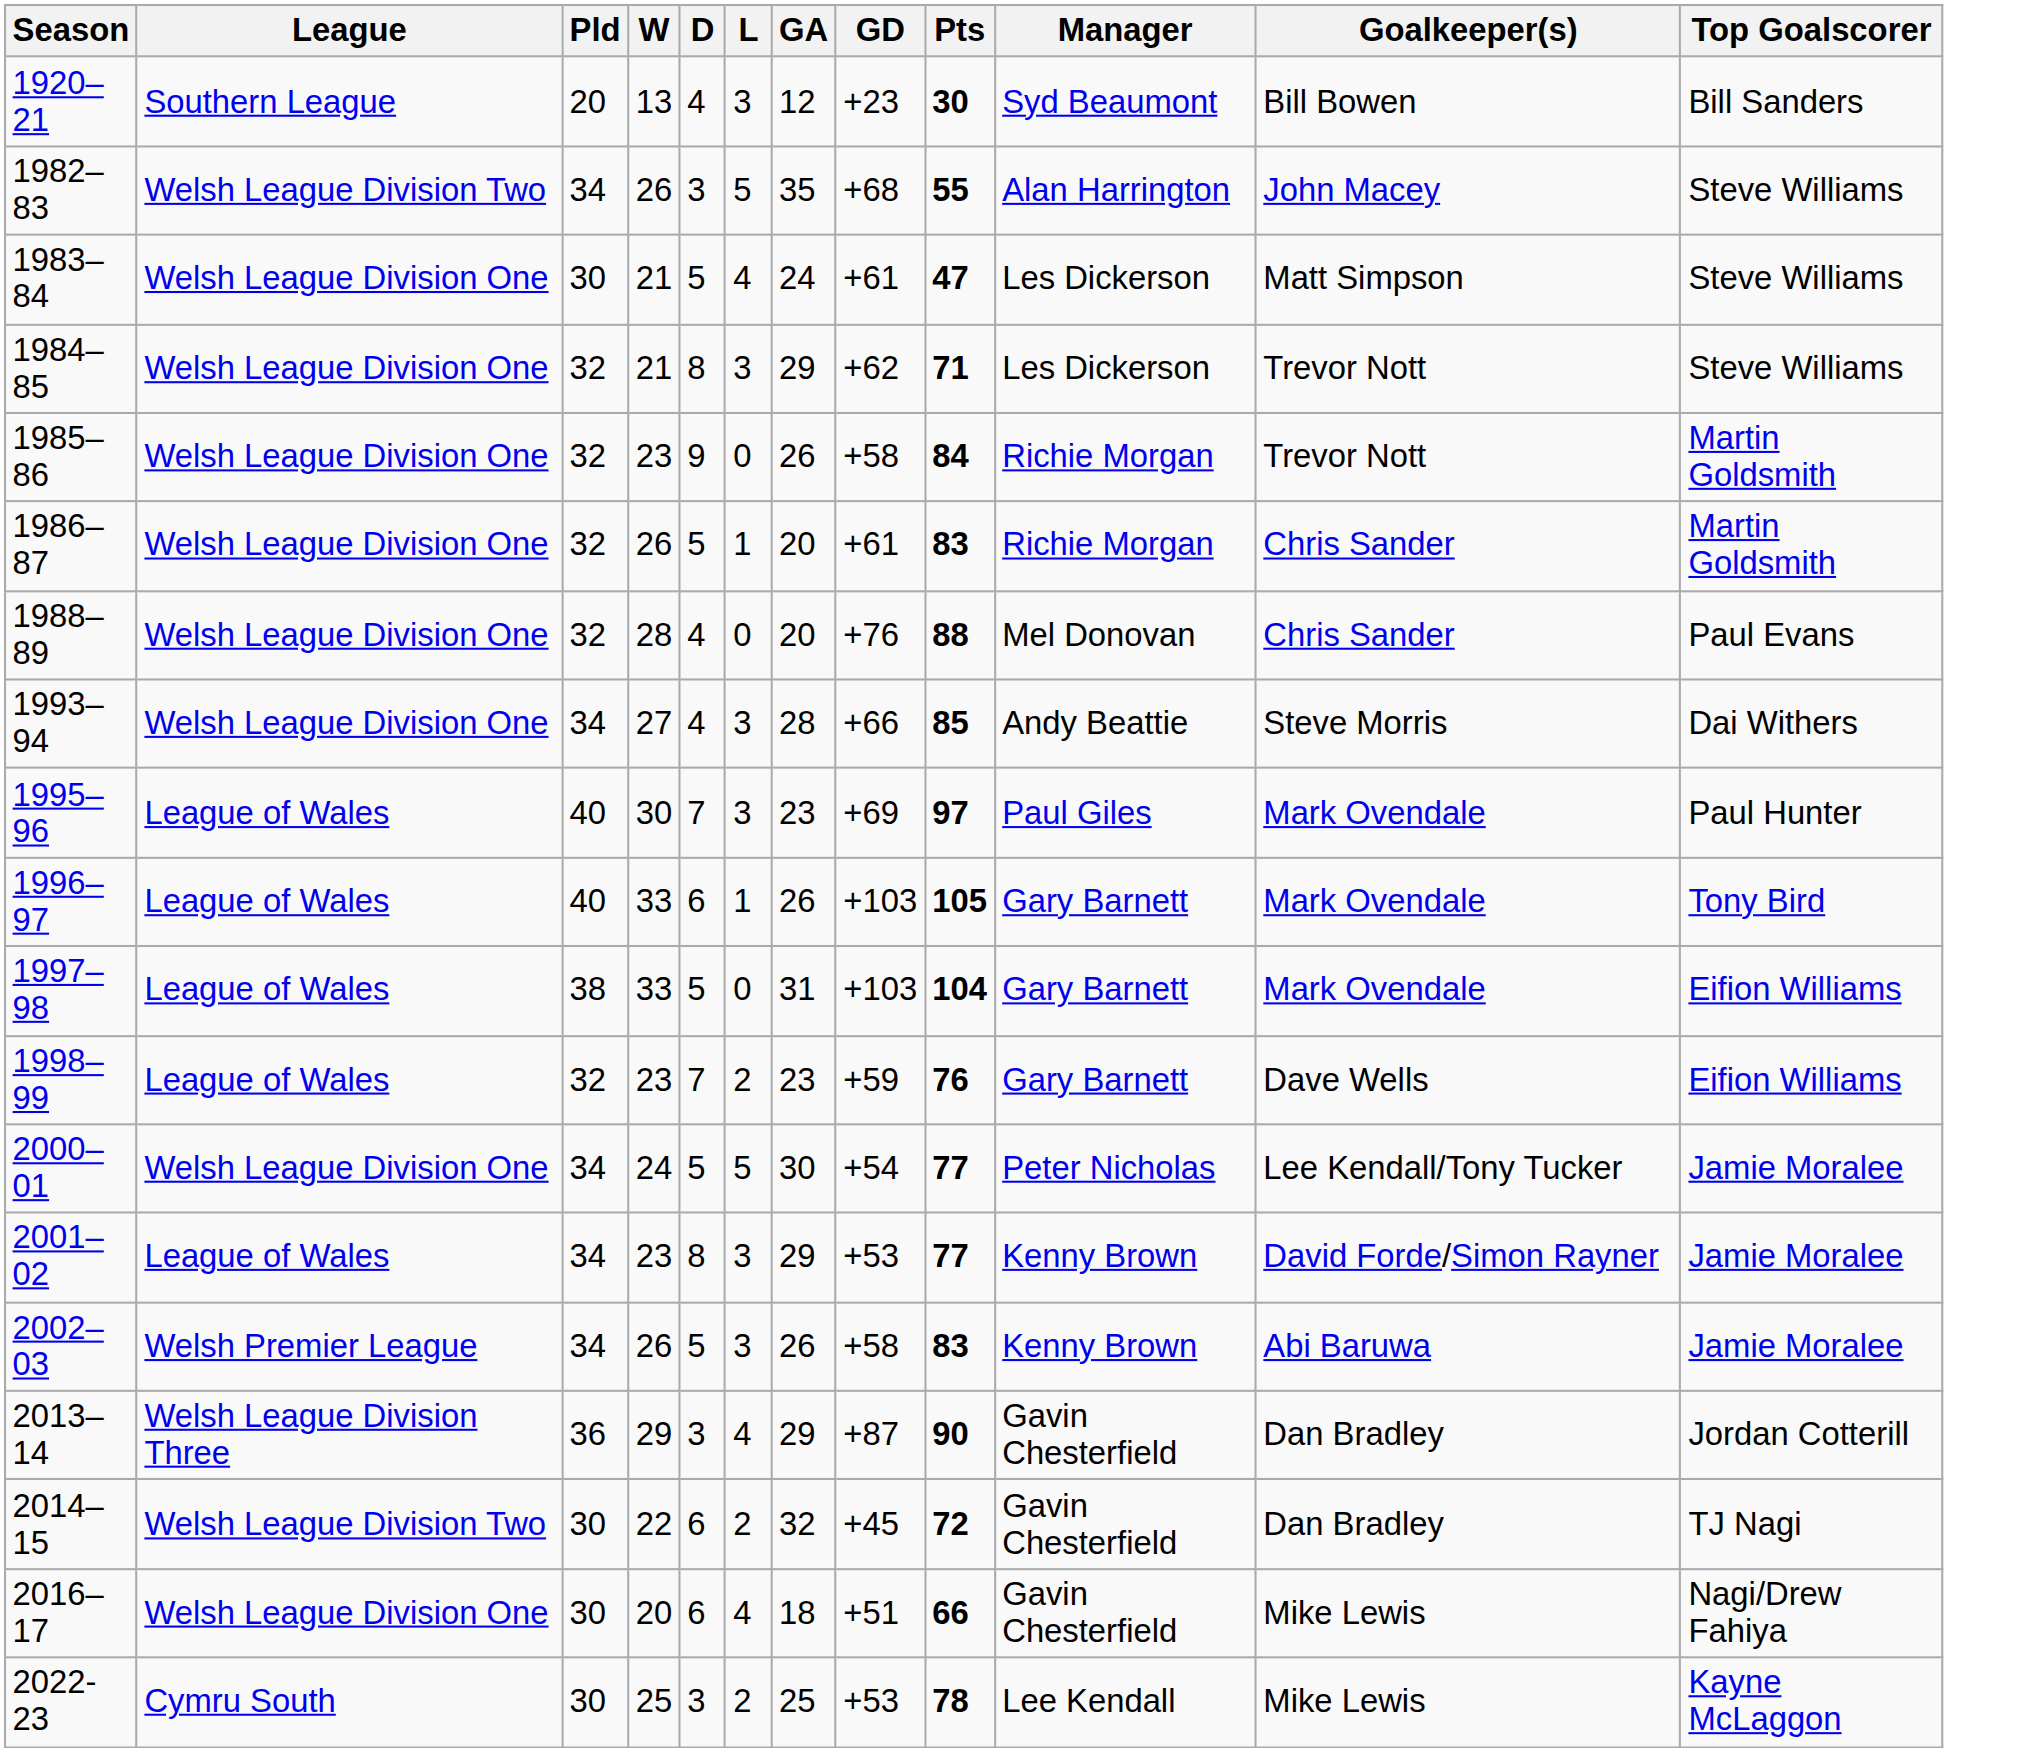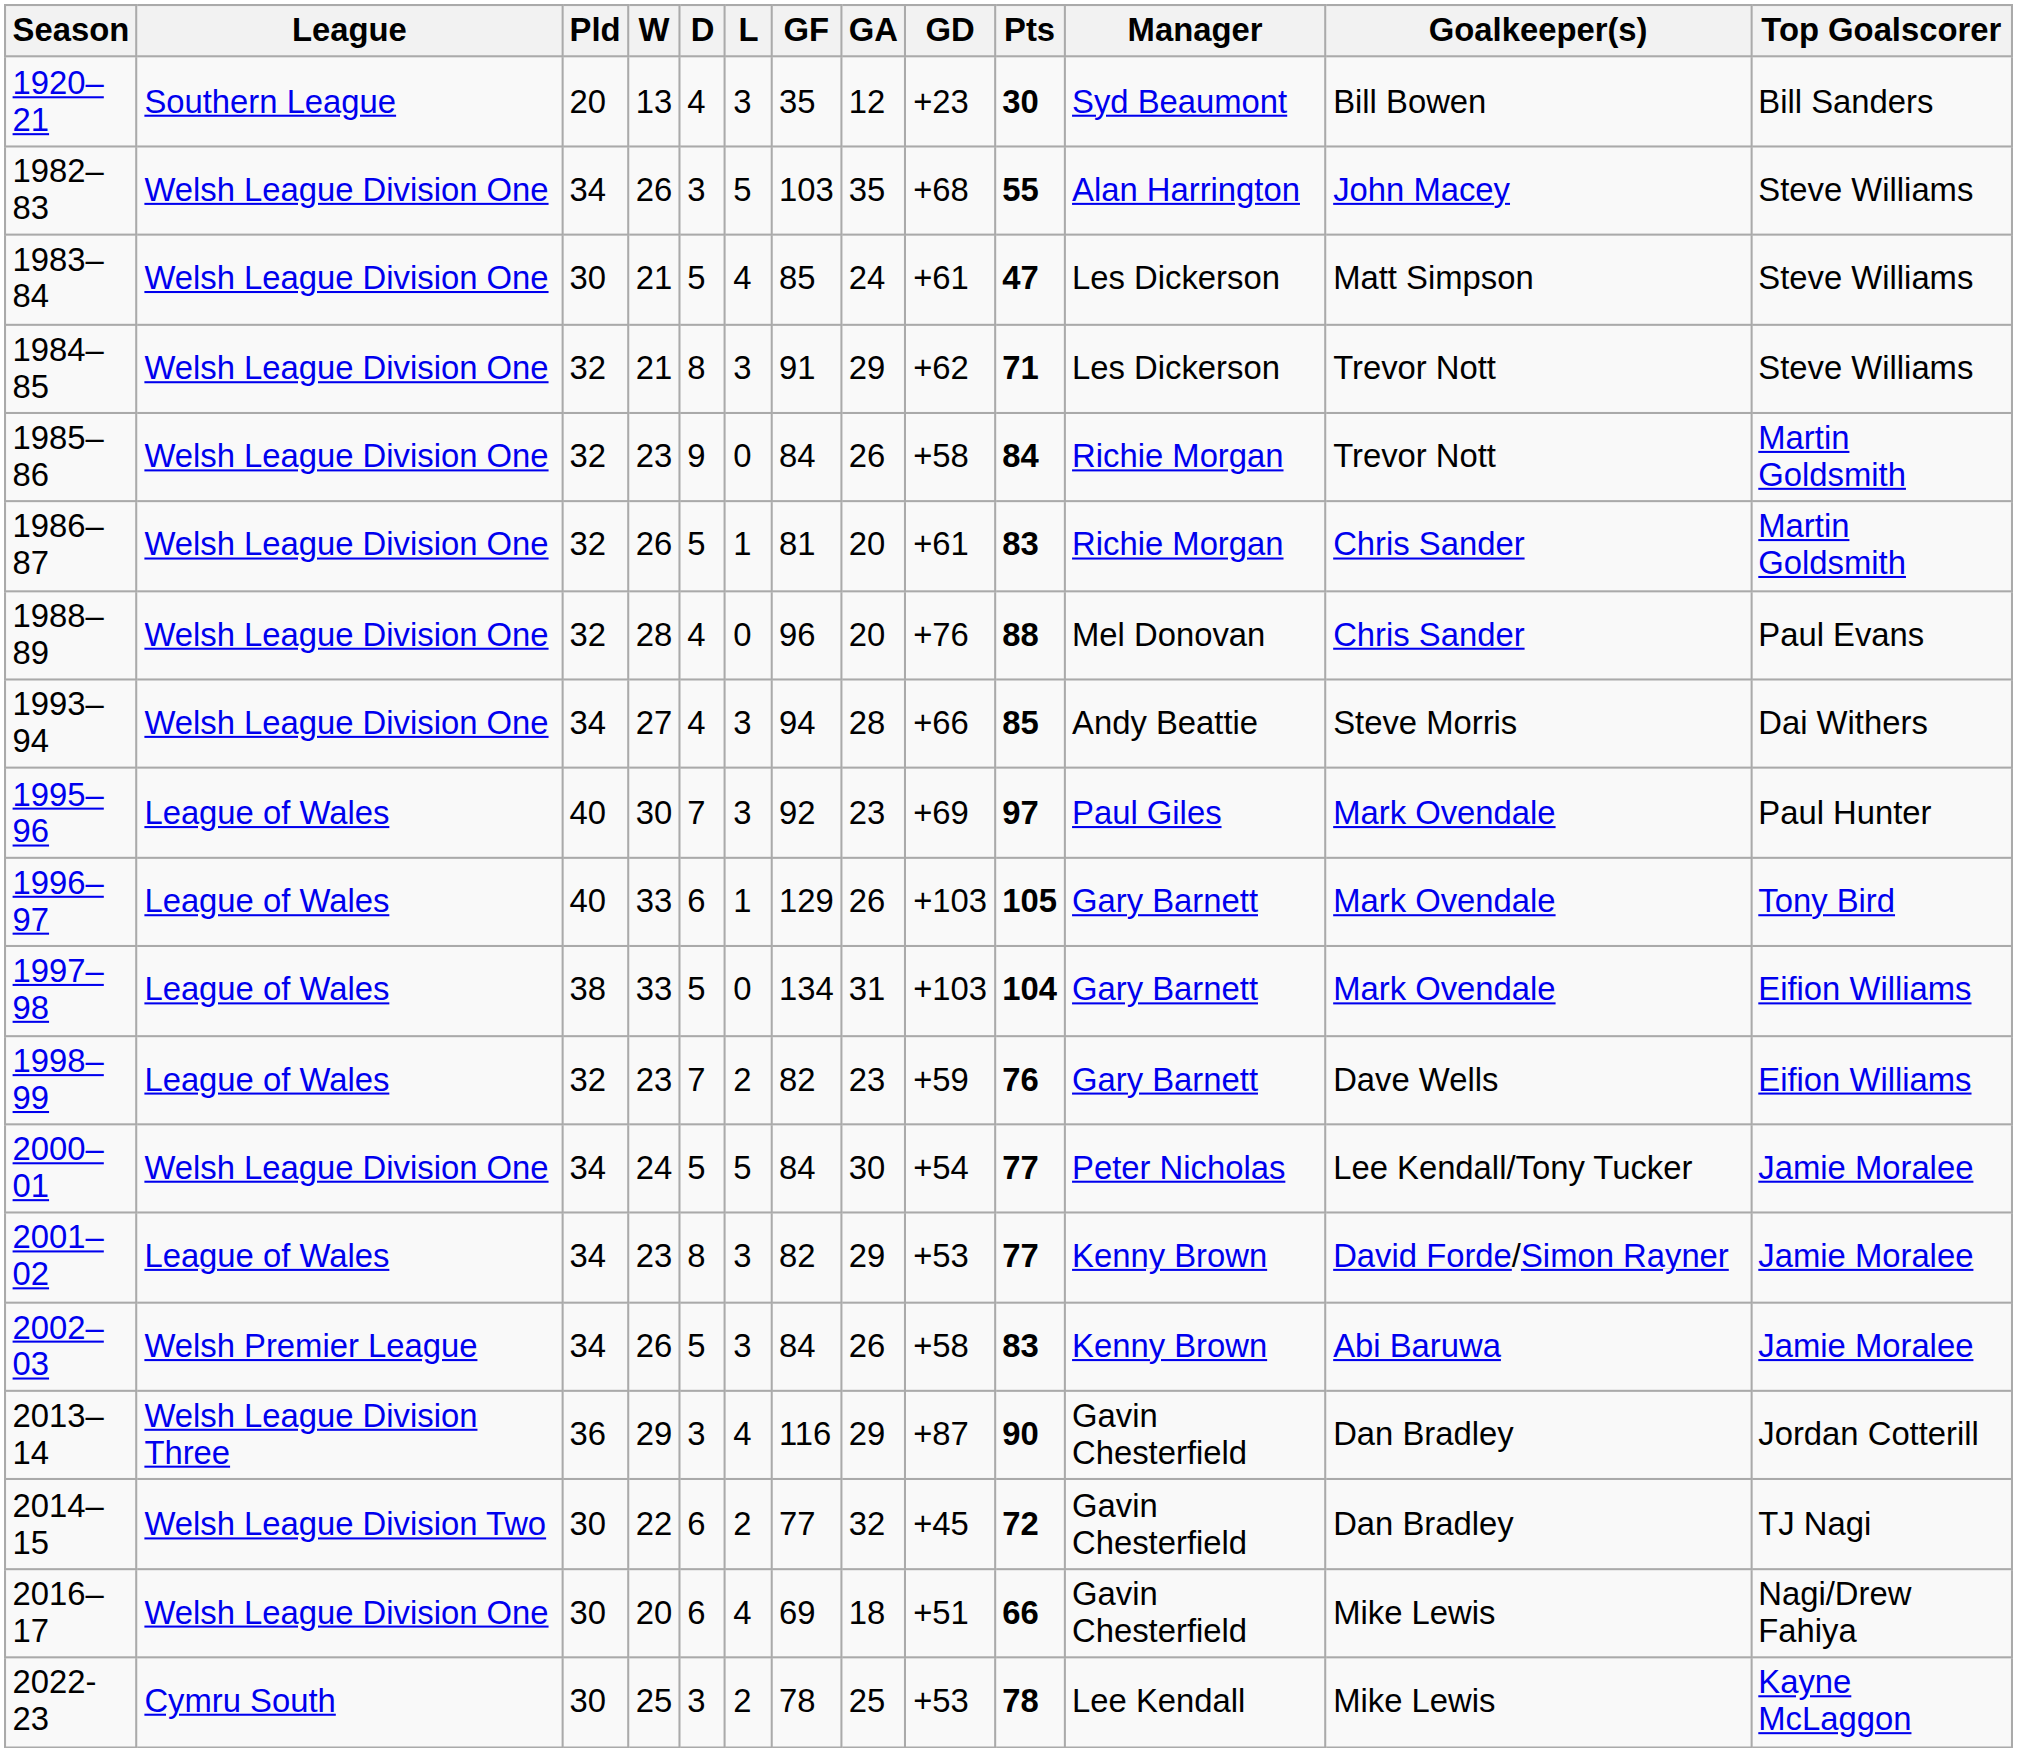 <table class="wikitable" style="text-align: left;">
 <tr>
 <th width=55>Season</th>
 <th width=200>League</th>
 <th width=15>Pld</th>
 <th width=15>W</th>
 <th width=15>D</th>
 <th width=15>L</th>
+<th width=15>GF</th>
 <th width=15>GA</th>
 <th width=15>GD</th>
 <th width=15>Pts</th>
 <th width=120>Manager</th>
 <th width=200>Goalkeeper(s)</th>
 <th width=120>Top Goalscorer</th>
 </tr>
 <tr>
 <td><a href='#'>1920–21</a></td>
 <td align=left><a href='#'>Southern League</a></td>
 <td>20</td>
 <td>13</td>
 <td>4</td>
 <td>3</td>
+<td>35</td>
 <td>12</td>
 <td>+23</td>
 <td><strong>30</strong></td>
 <td><a href='#'>Syd Beaumont</a></td>
 <td>Bill Bowen</td>
 <td>Bill Sanders</td>
 </tr>
 <tr>
 <td>1982–83</td>
-<td align=left><a href='#'>Welsh League Division Two</a></td>
+<td align=left><a href='#'>Welsh League Division One</a></td>
 <td>34</td>
 <td>26</td>
 <td>3</td>
 <td>5</td>
+<td>103</td>
 <td>35</td>
 <td>+68</td>
 <td><strong>55</strong></td>
 <td><a href='#'>Alan Harrington</a></td>
 <td><a href='#'>John Macey</a></td>
 <td>Steve Williams</td>
 </tr>
 <tr>
 <td>1983–84</td>
 <td align=left><a href='#'>Welsh League Division One</a></td>
 <td>30</td>
 <td>21</td>
 <td>5</td>
 <td>4</td>
+<td>85</td>
 <td>24</td>
 <td>+61</td>
 <td><strong>47</strong></td>
 <td>Les Dickerson</td>
 <td>Matt Simpson</td>
 <td>Steve Williams</td>
 </tr>
 <tr>
 <td>1984–85</td>
 <td align=left><a href='#'>Welsh League Division One</a></td>
 <td>32</td>
 <td>21</td>
 <td>8</td>
 <td>3</td>
+<td>91</td>
 <td>29</td>
 <td>+62</td>
 <td><strong>71</strong></td>
 <td>Les Dickerson</td>
 <td>Trevor Nott</td>
 <td>Steve Williams</td>
 </tr>
 <tr>
 <td>1985–86</td>
 <td align=left><a href='#'>Welsh League Division One</a></td>
 <td>32</td>
 <td>23</td>
 <td>9</td>
 <td>0</td>
+<td>84</td>
 <td>26</td>
 <td>+58</td>
 <td><strong>84</strong></td>
 <td><a href='#'>Richie Morgan</a></td>
 <td>Trevor Nott</td>
 <td><a href='#'>Martin Goldsmith</a></td>
 </tr>
 <tr>
 <td>1986–87</td>
 <td align=left><a href='#'>Welsh League Division One</a></td>
 <td>32</td>
 <td>26</td>
 <td>5</td>
 <td>1</td>
+<td>81</td>
 <td>20</td>
 <td>+61</td>
 <td><strong>83</strong></td>
 <td><a href='#'>Richie Morgan</a></td>
 <td><a href='#'>Chris Sander</a></td>
 <td><a href='#'>Martin Goldsmith</a></td>
 </tr>
 <tr>
 <td>1988–89</td>
 <td align=left><a href='#'>Welsh League Division One</a></td>
 <td>32</td>
 <td>28</td>
 <td>4</td>
 <td>0</td>
+<td>96</td>
 <td>20</td>
 <td>+76</td>
 <td><strong>88</strong></td>
 <td>Mel Donovan</td>
 <td><a href='#'>Chris Sander</a></td>
 <td>Paul Evans</td>
 </tr>
 <tr>
 <td>1993–94</td>
 <td align=left><a href='#'>Welsh League Division One</a></td>
 <td>34</td>
 <td>27</td>
 <td>4</td>
 <td>3</td>
+<td>94</td>
 <td>28</td>
 <td>+66</td>
 <td><strong>85</strong></td>
 <td>Andy Beattie</td>
 <td>Steve Morris</td>
 <td>Dai Withers</td>
 </tr>
 <tr>
 <td><a href='#'>1995–96</a></td>
 <td align=left><a href='#'>League of Wales</a></td>
 <td>40</td>
 <td>30</td>
 <td>7</td>
 <td>3</td>
+<td>92</td>
 <td>23</td>
 <td>+69</td>
 <td><strong>97</strong></td>
 <td><a href='#'>Paul Giles</a></td>
 <td><a href='#'>Mark Ovendale</a></td>
 <td>Paul Hunter</td>
 </tr>
 <tr>
 <td><a href='#'>1996–97</a></td>
 <td align=left><a href='#'>League of Wales</a></td>
 <td>40</td>
 <td>33</td>
 <td>6</td>
 <td>1</td>
+<td>129</td>
 <td>26</td>
 <td>+103</td>
 <td><strong>105</strong></td>
 <td><a href='#'>Gary Barnett</a></td>
 <td><a href='#'>Mark Ovendale</a></td>
 <td><a href='#'>Tony Bird</a></td>
 </tr>
 <tr>
 <td><a href='#'>1997–98</a></td>
 <td align=left><a href='#'>League of Wales</a></td>
 <td>38</td>
 <td>33</td>
 <td>5</td>
 <td>0</td>
+<td>134</td>
 <td>31</td>
 <td>+103</td>
 <td><strong>104</strong></td>
 <td><a href='#'>Gary Barnett</a></td>
 <td><a href='#'>Mark Ovendale</a></td>
 <td><a href='#'>Eifion Williams</a></td>
 </tr>
 <tr>
 <td><a href='#'>1998–99</a></td>
 <td align=left><a href='#'>League of Wales</a></td>
 <td>32</td>
 <td>23</td>
 <td>7</td>
 <td>2</td>
+<td>82</td>
 <td>23</td>
 <td>+59</td>
 <td><strong>76</strong></td>
 <td><a href='#'>Gary Barnett</a></td>
 <td>Dave Wells</td>
 <td><a href='#'>Eifion Williams</a></td>
 </tr>
 <tr>
 <td><a href='#'>2000–01</a></td>
 <td align=left><a href='#'>Welsh League Division One</a></td>
 <td>34</td>
 <td>24</td>
 <td>5</td>
 <td>5</td>
+<td>84</td>
 <td>30</td>
 <td>+54</td>
 <td><strong>77</strong></td>
 <td><a href='#'>Peter Nicholas</a></td>
 <td>Lee Kendall/Tony Tucker</td>
 <td><a href='#'>Jamie Moralee</a></td>
 </tr>
 <tr>
 <td><a href='#'>2001–02</a></td>
 <td align=left><a href='#'>League of Wales</a></td>
 <td>34</td>
 <td>23</td>
 <td>8</td>
 <td>3</td>
+<td>82</td>
 <td>29</td>
 <td>+53</td>
 <td><strong>77</strong></td>
 <td><a href='#'>Kenny Brown</a></td>
 <td><a href='#'>David Forde</a>/<a href='#'>Simon Rayner</a></td>
 <td><a href='#'>Jamie Moralee</a></td>
 </tr>
 <tr>
 <td><a href='#'>2002–03</a></td>
 <td align=left><a href='#'>Welsh Premier League</a></td>
 <td>34</td>
 <td>26</td>
 <td>5</td>
 <td>3</td>
+<td>84</td>
 <td>26</td>
 <td>+58</td>
 <td><strong>83</strong></td>
 <td><a href='#'>Kenny Brown</a></td>
 <td><a href='#'>Abi Baruwa</a></td>
 <td><a href='#'>Jamie Moralee</a></td>
 </tr>
 <tr>
 <td>2013–14</td>
 <td align=left><a href='#'>Welsh League Division Three</a></td>
 <td>36</td>
 <td>29</td>
 <td>3</td>
 <td>4</td>
+<td>116</td>
 <td>29</td>
 <td>+87</td>
 <td><strong>90</strong></td>
 <td>Gavin Chesterfield</td>
 <td>Dan Bradley</td>
 <td>Jordan Cotterill</td>
 </tr>
 <tr>
 <td>2014–15</td>
 <td align=left><a href='#'>Welsh League Division Two</a></td>
 <td>30</td>
 <td>22</td>
 <td>6</td>
 <td>2</td>
+<td>77</td>
 <td>32</td>
 <td>+45</td>
 <td><strong>72</strong></td>
 <td>Gavin Chesterfield</td>
 <td>Dan Bradley</td>
 <td>TJ Nagi</td>
 </tr>
 <tr>
 <td>2016–17</td>
 <td align=left><a href='#'>Welsh League Division One</a></td>
 <td>30</td>
 <td>20</td>
 <td>6</td>
 <td>4</td>
+<td>69</td>
 <td>18</td>
 <td>+51</td>
 <td><strong>66</strong></td>
 <td>Gavin Chesterfield</td>
 <td>Mike Lewis</td>
 <td>Nagi/Drew Fahiya</td>
 </tr>
 <tr>
 <td>2022-23</td>
 <td align=left><a href='#'>Cymru South</a></td>
 <td>30</td>
 <td>25</td>
 <td>3</td>
 <td>2</td>
+<td>78</td>
 <td>25</td>
 <td>+53</td>
 <td><strong>78</strong></td>
 <td>Lee Kendall</td>
 <td>Mike Lewis</td>
 <td><a href='#'>Kayne McLaggon</a></td>
 </tr>
 </table>
